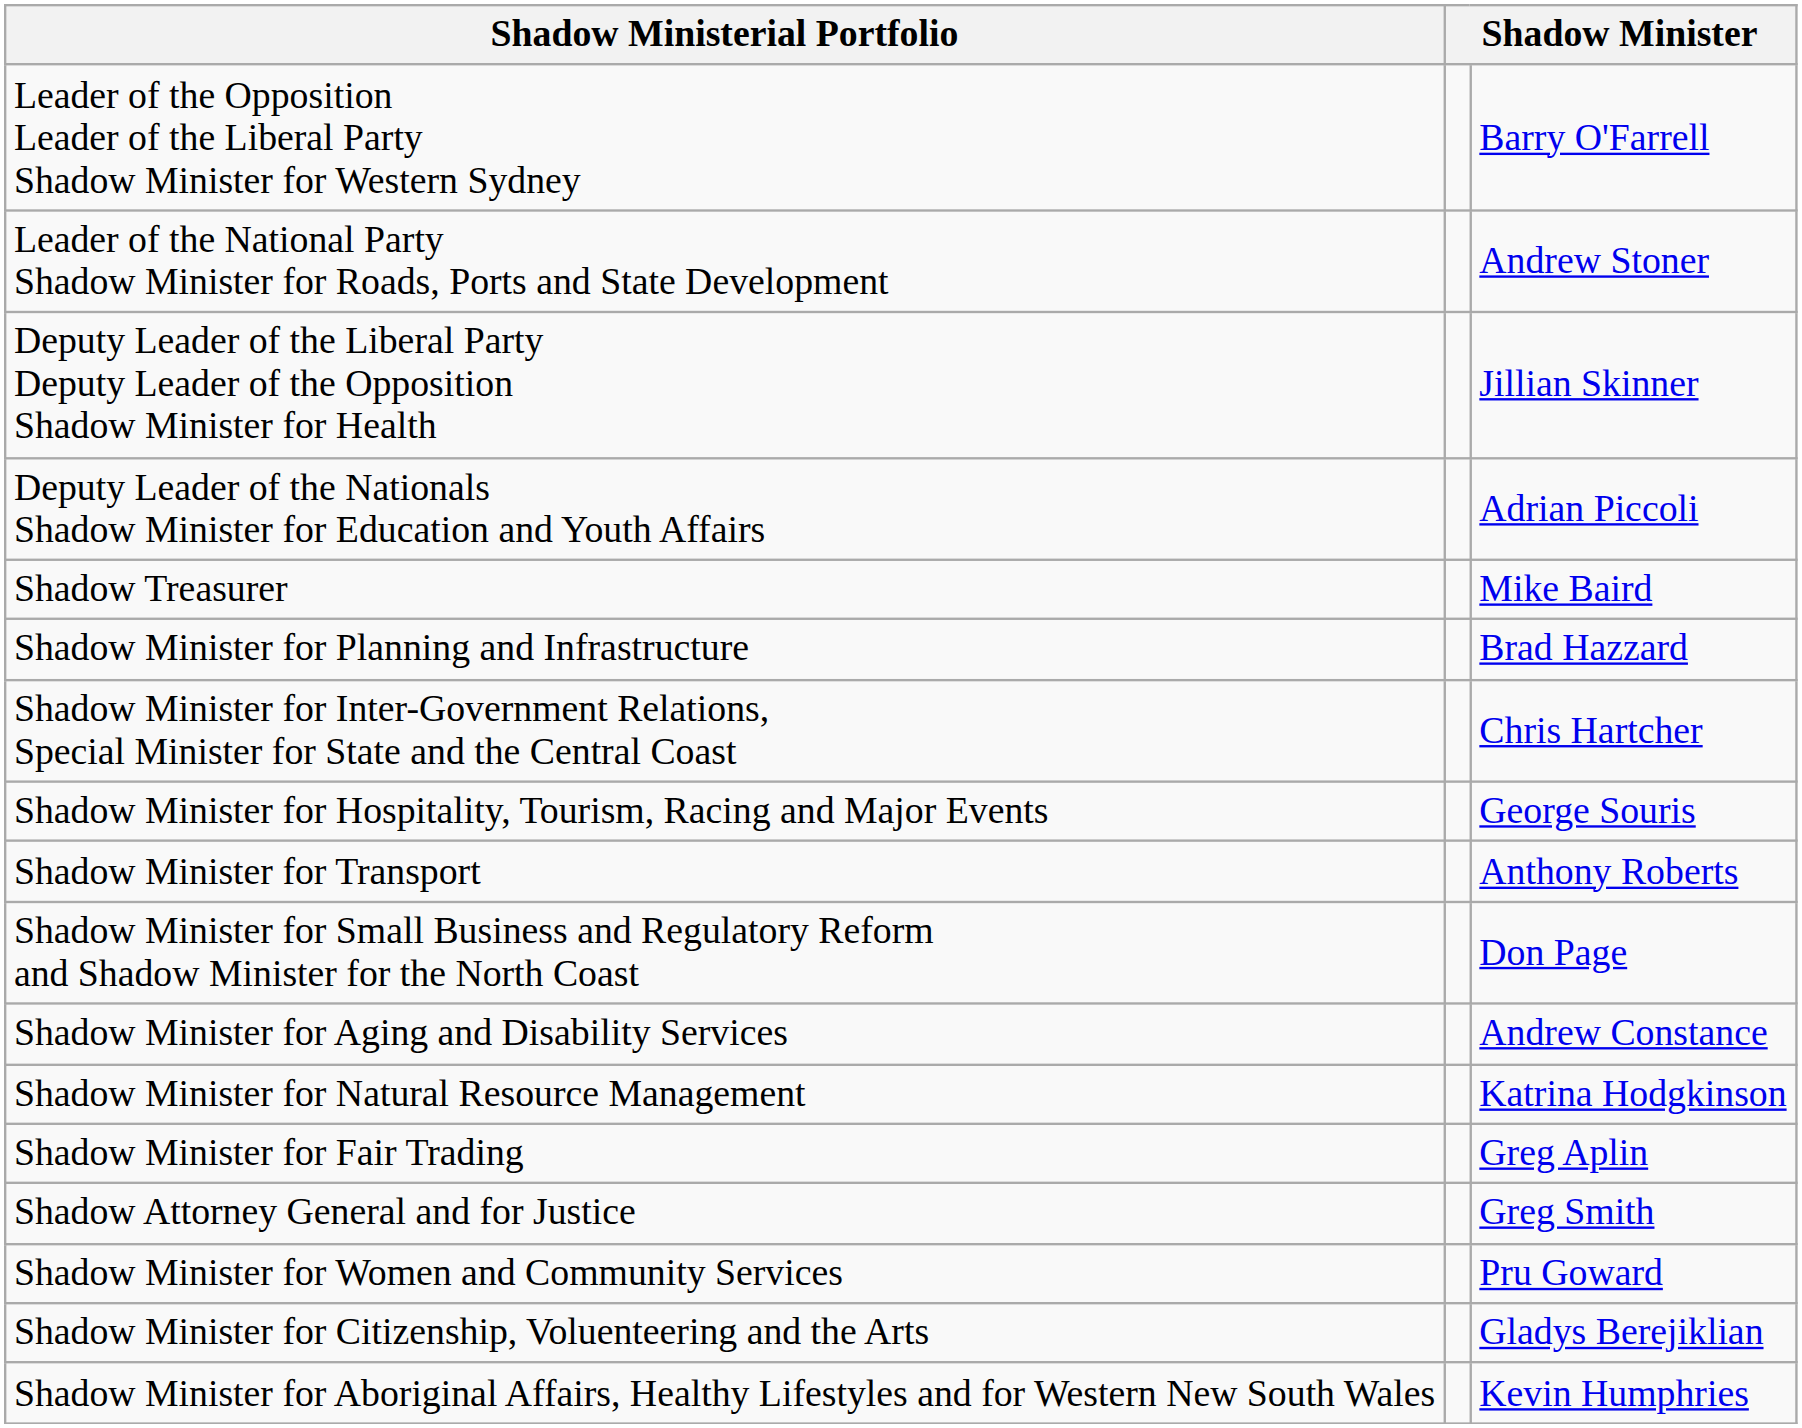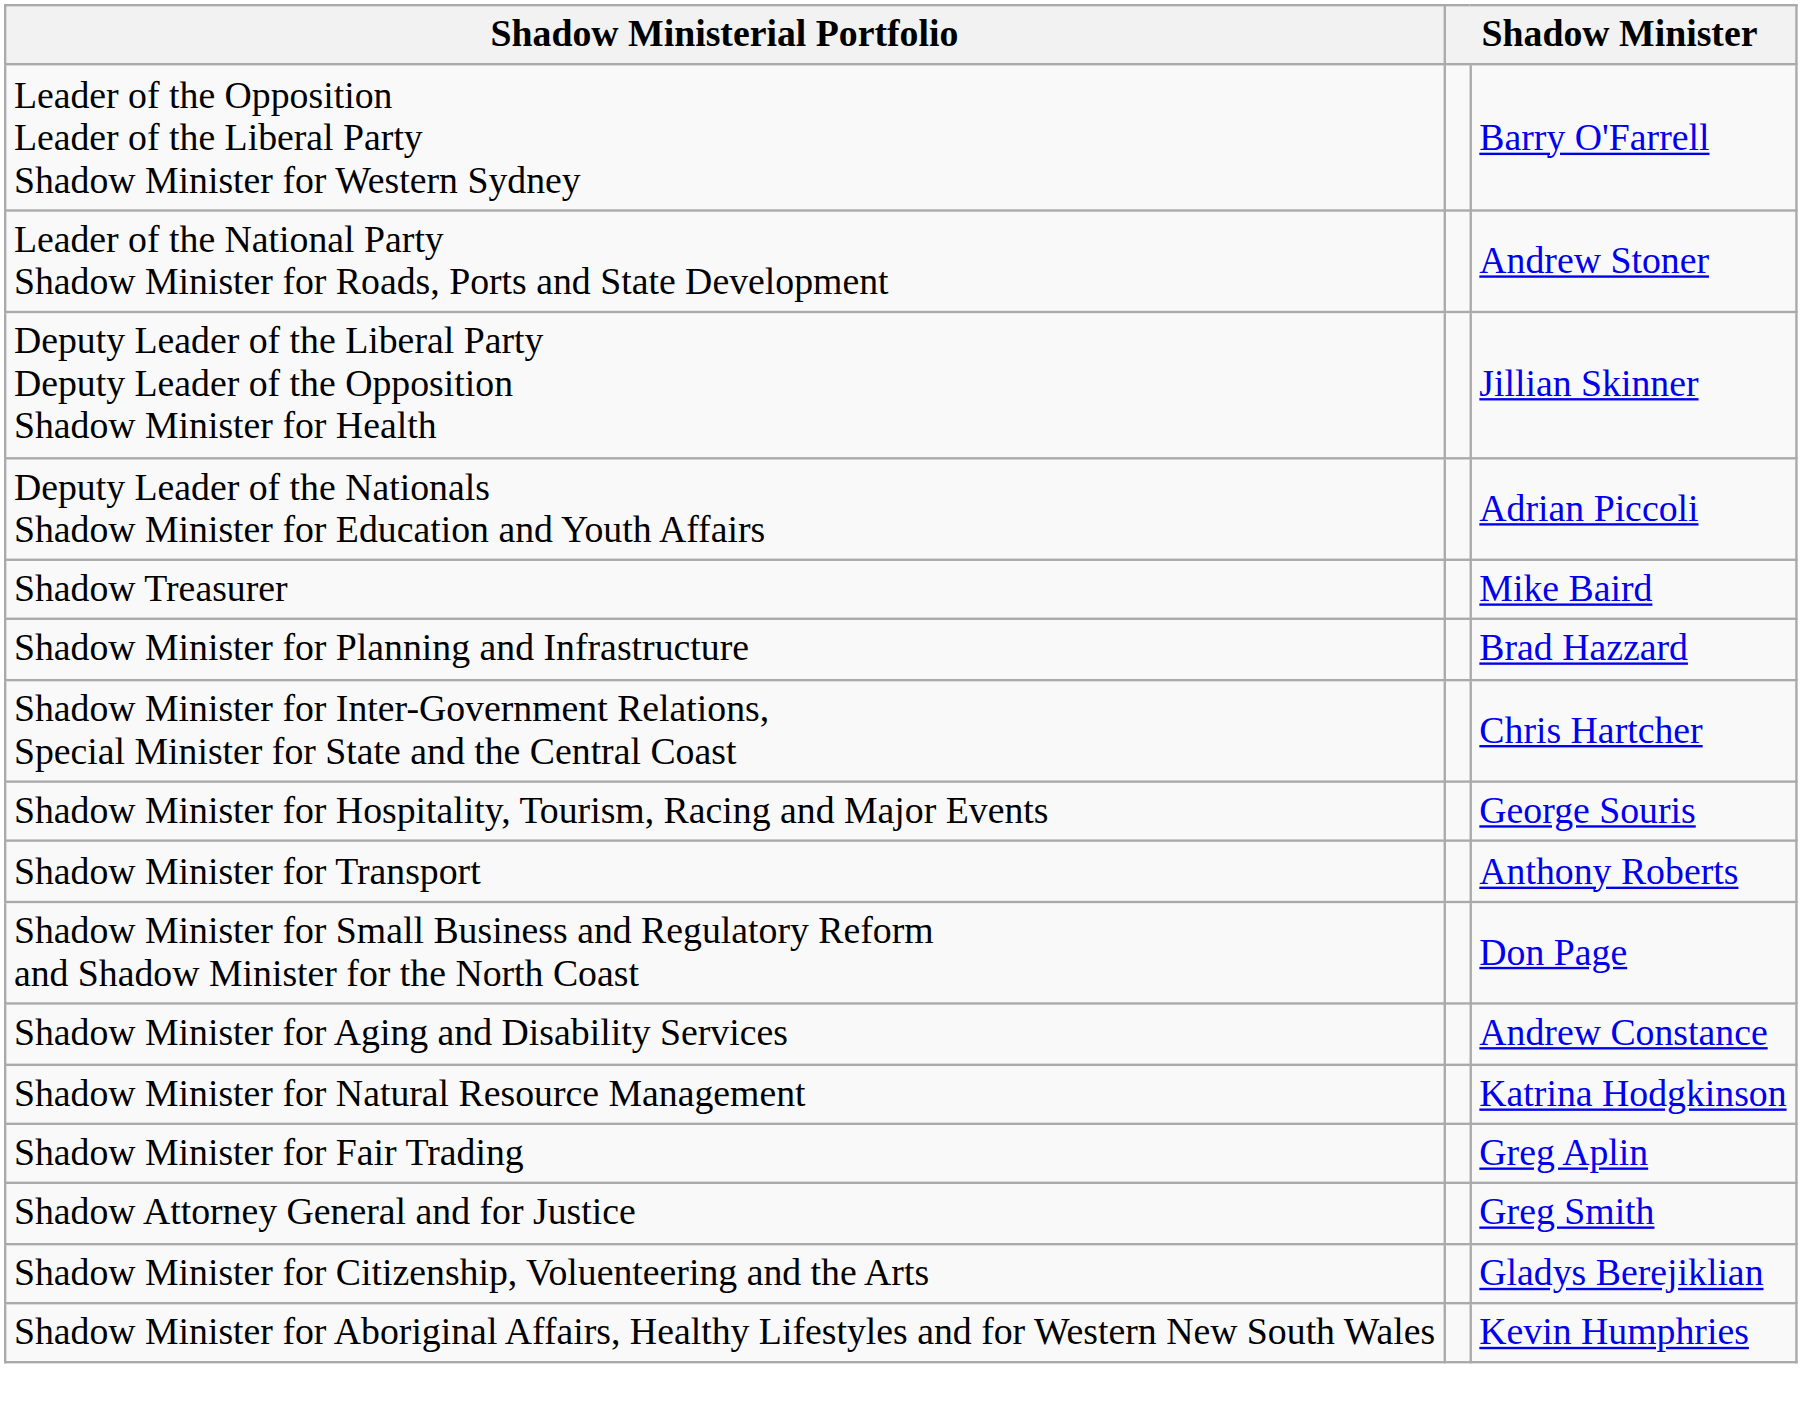 <table class="wikitable">
 <tr>
 <th>Shadow Ministerial Portfolio</th>
 <th colspan="2">Shadow Minister</th>
 </tr>
 <tr>
 <td>Leader of the Opposition<br>Leader of the Liberal Party<br>Shadow Minister for Western Sydney</td>
 <td> </td>
 <td><a href='#'>Barry O'Farrell</a></td>
 </tr>
 <tr>
 <td>Leader of the National Party<br>Shadow Minister for Roads, Ports and State Development</td>
 <td> </td>
 <td><a href='#'>Andrew Stoner</a></td>
 </tr>
 <tr>
 <td>Deputy Leader of the Liberal Party<br>Deputy Leader of the Opposition<br>Shadow Minister for Health<br></td>
 <td> </td>
 <td><a href='#'>Jillian Skinner</a></td>
 </tr>
 <tr>
 <td>Deputy Leader of the Nationals<br>Shadow Minister for Education and Youth Affairs</td>
 <td> </td>
 <td><a href='#'>Adrian Piccoli</a></td>
 </tr>
 <tr>
 <td>Shadow Treasurer <br></td>
 <td> </td>
 <td><a href='#'>Mike Baird</a></td>
 </tr>
 <tr>
 <td>Shadow Minister for Planning and Infrastructure<br></td>
 <td> </td>
 <td><a href='#'>Brad Hazzard</a></td>
 </tr>
 <tr>
 <td>Shadow Minister for Inter-Government Relations,<br> Special Minister for State and the Central Coast</td>
 <td> </td>
 <td><a href='#'>Chris Hartcher</a></td>
 </tr>
 <tr>
 <td>Shadow Minister for Hospitality, Tourism, Racing and Major Events</td>
 <td> </td>
 <td><a href='#'>George Souris</a></td>
 </tr>
 <tr>
 <td>Shadow Minister for Transport</td>
 <td> </td>
 <td><a href='#'>Anthony Roberts</a></td>
 </tr>
 <tr>
 <td>Shadow Minister for Small Business and Regulatory Reform<br>and Shadow Minister for the North Coast</td>
 <td> </td>
 <td><a href='#'>Don Page</a></td>
 </tr>
 <tr>
 <td>Shadow Minister for Aging and Disability Services</td>
 <td> </td>
 <td><a href='#'>Andrew Constance</a></td>
 </tr>
 <tr>
 <td>Shadow Minister for Natural Resource Management</td>
 <td> </td>
 <td><a href='#'>Katrina Hodgkinson</a></td>
 </tr>
 <tr>
 <td>Shadow Minister for Fair Trading</td>
 <td> </td>
 <td><a href='#'>Greg Aplin</a></td>
 </tr>
 <tr>
 <td>Shadow Attorney General and for Justice</td>
 <td> </td>
 <td><a href='#'>Greg Smith</a></td>
 </tr>
 <tr>
-<td>Shadow Minister for Women and Community Services</td>
-<td> </td>
-<td><a href='#'>Pru Goward</a></td>
-</tr>
-<tr>
 <td>Shadow Minister for Citizenship, Voluenteering and the Arts</td>
 <td> </td>
 <td><a href='#'>Gladys Berejiklian</a></td>
 </tr>
 <tr>
 <td>Shadow Minister for Aboriginal Affairs, Healthy Lifestyles and for Western New South Wales</td>
 <td> </td>
 <td><a href='#'>Kevin Humphries</a></td>
 </tr>
 </table>
